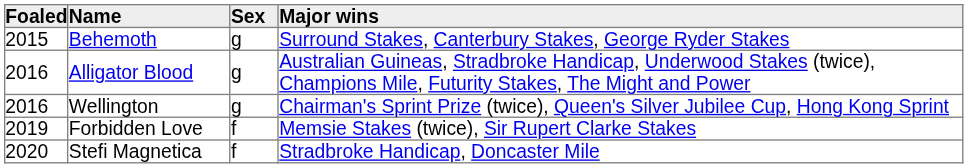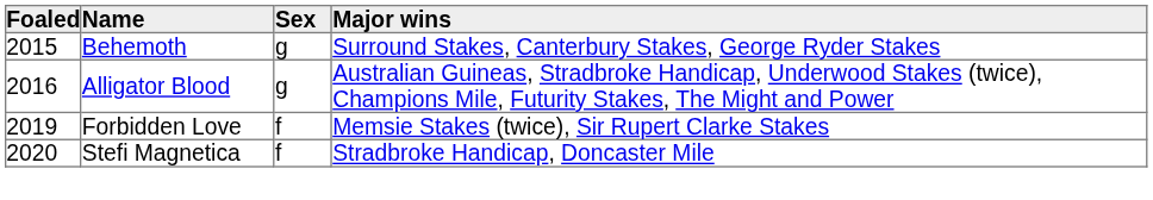 <table border="1" cellpadding="0" style="border-collapse: collapse; font-size:90%">
 <tr bgcolor="#eeeeee">
 <td width="35px"><strong>Foaled</strong></td>
 <td width="120px"><strong>Name</strong></td>
 <td width="35px"><strong>Sex</strong></td>
 <td width="510px"><strong>Major wins</strong></td>
 </tr>
 <tr>
 <td>2015</td>
 <td><a href='#'>Behemoth</a></td>
 <td>g</td>
 <td><a href='#'>Surround Stakes</a>, <a href='#'>Canterbury Stakes</a>, <a href='#'>George Ryder Stakes</a></td>
 </tr>
 <tr>
 <td>2016</td>
 <td><a href='#'>Alligator Blood</a></td>
 <td>g</td>
 <td><a href='#'>Australian Guineas</a>, <a href='#'>Stradbroke Handicap</a>, <a href='#'>Underwood Stakes</a> (twice), <a href='#'>Champions Mile</a>, <a href='#'>Futurity Stakes</a>, <a href='#'>The Might and Power</a></td>
 </tr>
 <tr>
-<td>2016</td>
-<td>Wellington</td>
-<td>g</td>
-<td><a href='#'>Chairman's Sprint Prize</a> (twice), <a href='#'>Queen's Silver Jubilee Cup</a>, <a href='#'>Hong Kong Sprint</a></td>
-</tr>
-<tr>
 <td>2019</td>
 <td>Forbidden Love</td>
 <td>f</td>
 <td><a href='#'>Memsie Stakes</a> (twice), <a href='#'>Sir Rupert Clarke Stakes</a></td>
 </tr>
 <tr>
 <td>2020</td>
 <td>Stefi Magnetica</td>
 <td>f</td>
 <td><a href='#'>Stradbroke Handicap</a>, <a href='#'>Doncaster Mile</a></td>
 </tr>
 </table>
